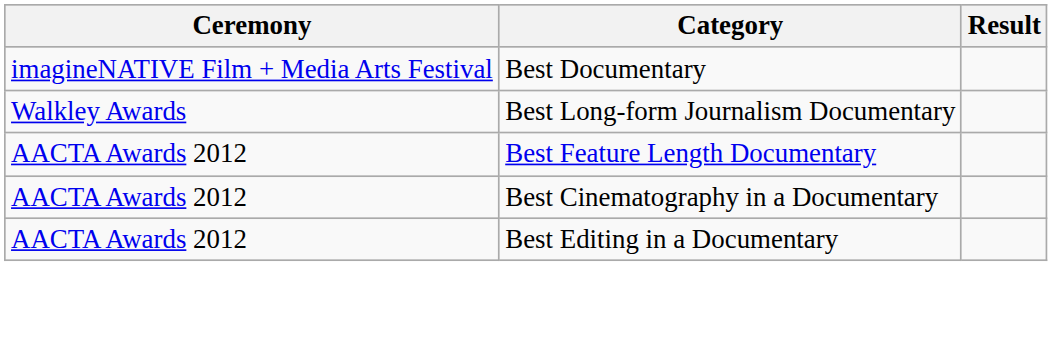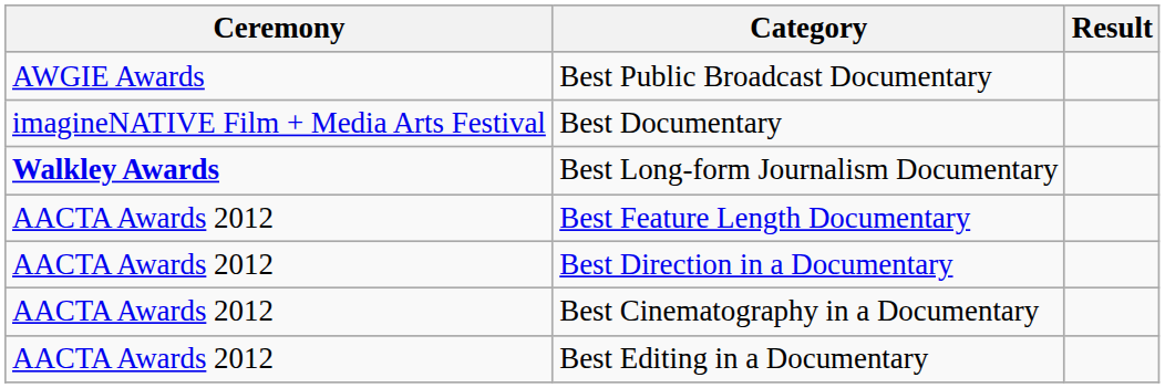 <table class="wikitable" >
 <tr>
 <th>Ceremony</th>
 <th>Category</th>
 <th>Result</th>
 </tr>
 <tr>
+<td><a href='#'>AWGIE Awards</a></td>
+<td>Best Public Broadcast Documentary</td>
+<td></td>
+</tr>
+<tr>
 <td><a href='#'>imagineNATIVE Film + Media Arts Festival</a></td>
 <td>Best Documentary</td>
 <td></td>
 </tr>
 <tr>
-<td><a href='#'>Walkley Awards</a></td>
+<td><strong><a href='#'>Walkley Awards</a></strong></td>
 <td>Best Long-form Journalism Documentary</td>
 <td></td>
 </tr>
 <tr>
 <td><a href='#'>AACTA Awards</a> 2012</td>
 <td><a href='#'>Best Feature Length Documentary</a></td>
+<td></td>
+</tr>
+<tr>
+<td><a href='#'>AACTA Awards</a> 2012</td>
+<td><a href='#'>Best Direction in a Documentary</a></td>
 <td></td>
 </tr>
 <tr>
 <td><a href='#'>AACTA Awards</a> 2012</td>
 <td>Best Cinematography in a Documentary</td>
 <td></td>
 </tr>
 <tr>
 <td><a href='#'>AACTA Awards</a> 2012</td>
 <td>Best Editing in a Documentary</td>
 <td></td>
 </tr>
 </table>
